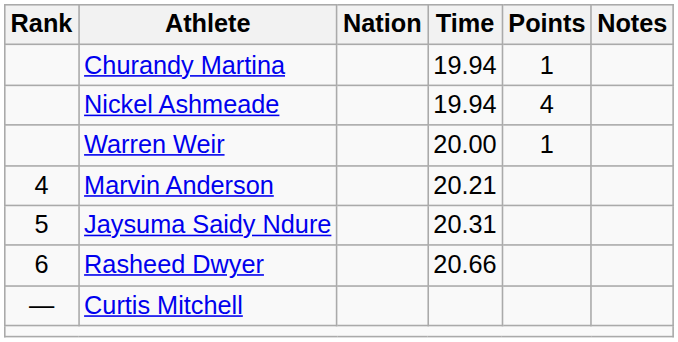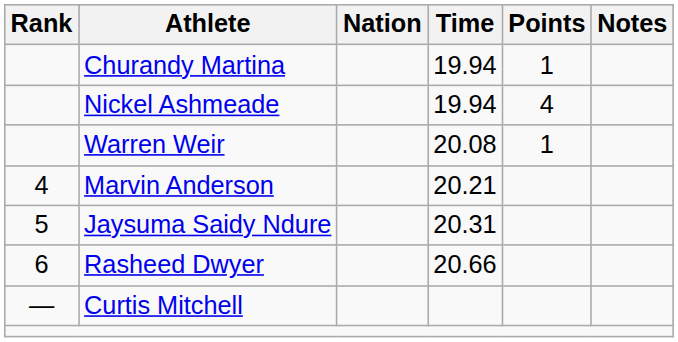 <table class="wikitable mw-datatable sortable" style="text-align:center;">
 <tr>
 <th>Rank</th>
 <th>Athlete</th>
 <th>Nation</th>
 <th>Time</th>
 <th>Points</th>
 <th>Notes</th>
 </tr>
 <tr>
 <td></td>
 <td align=left><a href='#'>Churandy Martina</a></td>
 <td align=left></td>
 <td>19.94</td>
 <td>1</td>
 <td><strong></strong></td>
 </tr>
 <tr>
 <td></td>
 <td align=left><a href='#'>Nickel Ashmeade</a></td>
 <td align=left></td>
 <td>19.94</td>
 <td>4</td>
 <td></td>
 </tr>
 <tr>
 <td></td>
 <td align=left><a href='#'>Warren Weir</a></td>
 <td align=left></td>
-<td>20.00</td>
+<td>20.08</td>
 <td>1</td>
 <td></td>
 </tr>
 <tr>
 <td>4</td>
 <td align=left><a href='#'>Marvin Anderson</a></td>
 <td align=left></td>
 <td>20.21</td>
 <td></td>
 <td></td>
 </tr>
 <tr>
 <td>5</td>
 <td align=left><a href='#'>Jaysuma Saidy Ndure</a></td>
 <td align=left></td>
 <td>20.31</td>
 <td></td>
 <td></td>
 </tr>
 <tr>
 <td>6</td>
 <td align=left><a href='#'>Rasheed Dwyer</a></td>
 <td align=left></td>
 <td>20.66</td>
 <td></td>
 <td></td>
 </tr>
 <tr>
 <td>—</td>
 <td align=left><a href='#'>Curtis Mitchell</a></td>
 <td align=left></td>
 <td></td>
 <td></td>
 <td></td>
 </tr>
 <tr class="sortbottom">
 <td colspan=6></td>
 </tr>
 </table>
